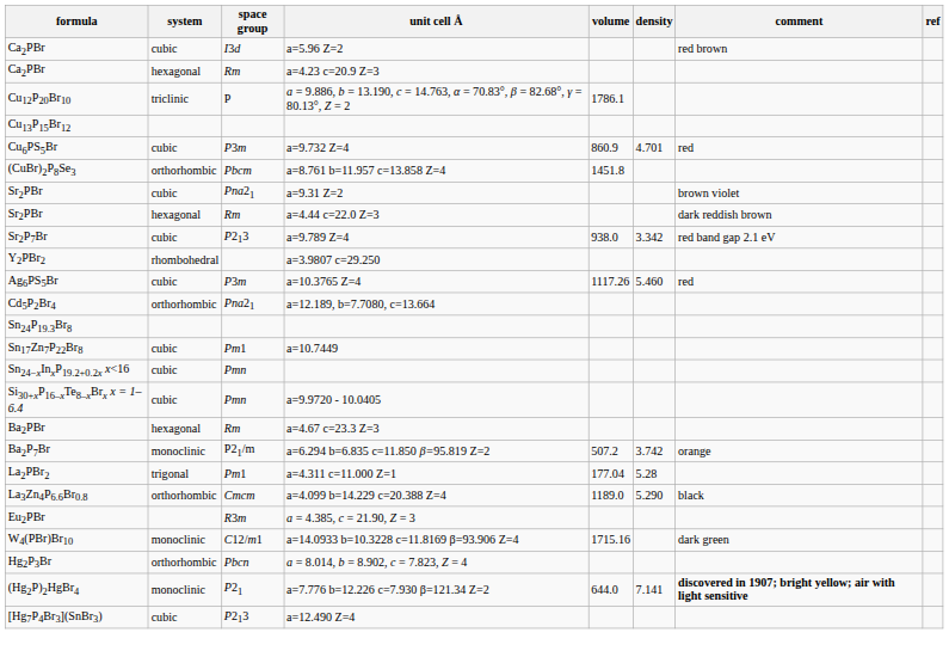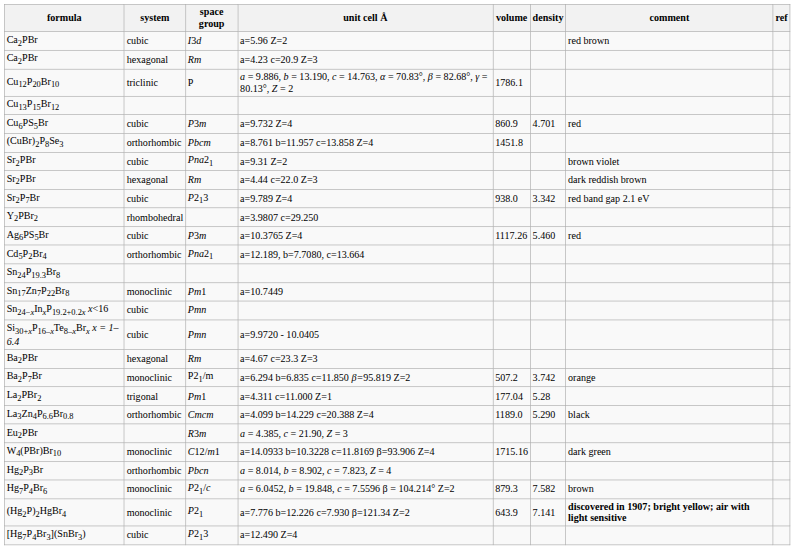 <table class="wikitable">
 <tr>
 <th>formula</th>
 <th>system</th>
 <th>space group</th>
 <th>unit cell Å</th>
 <th>volume</th>
 <th>density</th>
 <th>comment</th>
 <th>ref</th>
 </tr>
 <tr>
 <td>Ca<sub>2</sub>PBr</td>
 <td>cubic</td>
 <td><em>I</em>3<em>d</em></td>
 <td>a=5.96 Z=2</td>
 <td></td>
 <td></td>
 <td>red brown</td>
 <td></td>
 </tr>
 <tr>
 <td>Ca<sub>2</sub>PBr</td>
 <td>hexagonal</td>
 <td><em>R</em><em>m</em></td>
 <td>a=4.23 c=20.9 Z=3</td>
 <td></td>
 <td></td>
 <td></td>
 <td></td>
 </tr>
 <tr>
 <td>Cu<sub>12</sub>P<sub>20</sub>Br<sub>10</sub></td>
 <td>triclinic</td>
 <td>P</td>
 <td><em>a</em> = 9.886, <em>b</em> = 13.190, <em>c</em> = 14.763, <em>α</em> = 70.83°, <em>β</em> = 82.68°, <em>γ</em> = 80.13°, <em>Z</em> = 2</td>
 <td>1786.1</td>
 <td></td>
 <td></td>
 <td></td>
 </tr>
 <tr>
 <td>Cu<sub>13</sub>P<sub>15</sub>Br<sub>12</sub></td>
 <td></td>
 <td></td>
 <td></td>
 <td></td>
 <td></td>
 <td></td>
 <td></td>
 </tr>
 <tr>
 <td>Cu<sub>6</sub>PS<sub>5</sub>Br</td>
 <td>cubic</td>
 <td><em>P</em>3<em>m</em></td>
 <td>a=9.732 Z=4</td>
 <td>860.9</td>
 <td>4.701</td>
 <td>red</td>
 <td></td>
 </tr>
 <tr>
 <td>(CuBr)<sub>2</sub>P<sub>8</sub>Se<sub>3</sub></td>
 <td>orthorhombic</td>
 <td><em>Pbcm</em></td>
 <td>a=8.761 b=11.957 c=13.858 Z=4</td>
 <td>1451.8</td>
 <td></td>
 <td></td>
 <td></td>
 </tr>
 <tr>
 <td>Sr<sub>2</sub>PBr</td>
 <td>cubic</td>
 <td><em>Pna</em>2<sub>1</sub></td>
 <td>a=9.31 Z=2</td>
 <td></td>
 <td></td>
 <td>brown violet</td>
 <td></td>
 </tr>
 <tr>
 <td>Sr<sub>2</sub>PBr</td>
 <td>hexagonal</td>
 <td><em>R</em><em>m</em></td>
 <td>a=4.44 c=22.0 Z=3</td>
 <td></td>
 <td></td>
 <td>dark reddish brown</td>
 <td></td>
 </tr>
 <tr>
 <td>Sr<sub>2</sub>P<sub>7</sub>Br</td>
 <td>cubic</td>
 <td><em>P</em>2<sub>1</sub>3</td>
 <td>a=9.789 Z=4</td>
 <td>938.0</td>
 <td>3.342</td>
 <td>red band gap 2.1 eV</td>
 <td></td>
 </tr>
 <tr>
 <td>Y<sub>2</sub>PBr<sub>2</sub></td>
 <td>rhombohedral</td>
 <td></td>
 <td>a=3.9807 c=29.250</td>
 <td></td>
 <td></td>
 <td></td>
 <td></td>
 </tr>
 <tr>
 <td>Ag<sub>6</sub>PS<sub>5</sub>Br</td>
 <td>cubic</td>
 <td><em>P</em>3<em>m</em></td>
 <td>a=10.3765 Z=4</td>
 <td>1117.26</td>
 <td>5.460</td>
 <td>red</td>
 <td></td>
 </tr>
 <tr>
 <td>Cd<sub>5</sub>P<sub>2</sub>Br<sub>4</sub></td>
 <td>orthorhombic</td>
 <td><em>Pna</em>2<sub>1</sub></td>
 <td>a=12.189, b=7.7080, c=13.664</td>
 <td></td>
 <td></td>
 <td></td>
 <td></td>
 </tr>
 <tr>
 <td>Sn<sub>24</sub>P<sub>19.3</sub>Br<sub>8</sub></td>
 <td></td>
 <td></td>
 <td></td>
 <td></td>
 <td></td>
 <td></td>
 <td></td>
 </tr>
 <tr>
 <td>Sn<sub>17</sub>Zn<sub>7</sub>P<sub>22</sub>Br<sub>8</sub></td>
-<td>cubic</td>
+<td>monoclinic</td>
 <td><em>P</em><em>m</em>1</td>
 <td>a=10.7449</td>
 <td></td>
 <td></td>
 <td></td>
 <td></td>
 </tr>
 <tr>
 <td>Sn<sub>24−<em>x</em></sub>In<sub><em>x</em></sub>P<sub>19.2+0.2<em>x</em></sub> <em>x</em><16</td>
 <td>cubic</td>
 <td><em>Pm</em><em>n</em></td>
 <td></td>
 <td></td>
 <td></td>
 <td></td>
 <td></td>
 </tr>
 <tr>
 <td>Si<sub>30+<em>x</em></sub>P<sub>16–<em>x</em></sub>Te<sub>8–<em>x</em></sub>Br<sub><em>x</em></sub> <em>x = 1–6.4</em></td>
 <td>cubic</td>
 <td><em>Pm</em><em>n</em></td>
 <td>a=9.9720 - 10.0405</td>
 <td></td>
 <td></td>
 <td></td>
 <td></td>
 </tr>
 <tr>
 <td>Ba<sub>2</sub>PBr</td>
 <td>hexagonal</td>
 <td><em>R</em><em>m</em></td>
 <td>a=4.67 c=23.3 Z=3</td>
 <td></td>
 <td></td>
 <td></td>
 <td></td>
 </tr>
 <tr>
 <td>Ba<sub>2</sub>P<sub>7</sub>Br</td>
 <td>monoclinic</td>
 <td>P2<sub>1</sub>/m</td>
 <td>a=6.294 b=6.835 c=11.850 <em>β=</em>95.819 Z=2</td>
 <td>507.2</td>
 <td>3.742</td>
 <td>orange</td>
 <td></td>
 </tr>
 <tr>
 <td>La<sub>2</sub>PBr<sub>2</sub></td>
 <td>trigonal</td>
 <td><em>P</em><em>m</em>1</td>
 <td>a=4.311 c=11.000 Z=1</td>
 <td>177.04</td>
 <td>5.28</td>
 <td></td>
 <td></td>
 </tr>
 <tr>
 <td>La<sub>3</sub>Zn<sub>4</sub>P<sub>6.6</sub>Br<sub>0.8</sub></td>
 <td>orthorhombic</td>
 <td><em>Cmcm</em></td>
 <td>a=4.099 b=14.229 c=20.388 Z=4</td>
 <td>1189.0</td>
 <td>5.290</td>
 <td>black</td>
 <td></td>
 </tr>
 <tr>
 <td>Eu<sub>2</sub>PBr</td>
 <td></td>
 <td><em>R</em>3<em>m</em></td>
 <td><em>a</em> = 4.385, <em>c</em> = 21.90, <em>Z</em> = 3</td>
 <td></td>
 <td></td>
 <td></td>
 <td></td>
 </tr>
 <tr>
 <td>W<sub>4</sub>(PBr)Br<sub>10</sub></td>
 <td>monoclinic</td>
 <td><em>C</em>12/<em>m</em>1</td>
 <td>a=14.0933 b=10.3228 c=11.8169 β=93.906 Z=4</td>
 <td>1715.16</td>
 <td></td>
 <td>dark green</td>
 <td></td>
 </tr>
 <tr>
 <td>Hg<sub>2</sub>P<sub>3</sub>Br</td>
 <td>orthorhombic</td>
 <td><em>Pbcn</em></td>
 <td><em>a</em> = 8.014, <em>b</em> = 8.902, <em>c</em> = 7.823, <em>Z</em> = 4</td>
 <td></td>
 <td></td>
 <td></td>
 <td></td>
 </tr>
 <tr>
+<td>Hg<sub>7</sub>P<sub>4</sub>Br<sub>6</sub></td>
+<td>monoclinic</td>
+<td><em>P</em>2<sub>1</sub>/<em>c</em></td>
+<td><em>a</em> = 6.0452, <em>b</em> = 19.848, <em>c</em> = 7.5596 β = 104.214° Z=2</td>
+<td>879.3</td>
+<td>7.582</td>
+<td>brown</td>
+<td></td>
+</tr>
+<tr>
 <td>(Hg<sub>2</sub>P)<sub>2</sub>HgBr<sub>4</sub></td>
 <td>monoclinic</td>
 <td><em>P</em>2<sub>1</sub></td>
 <td>a=7.776 b=12.226 c=7.930 β=121.34 Z=2</td>
-<td>644.0</td>
+<td>643.9</td>
 <td>7.141</td>
 <td><strong>discovered in 1907; bright yellow; air with light sensitive</strong></td>
 <td></td>
 </tr>
 <tr>
 <td>[Hg<sub>7</sub>P<sub>4</sub>Br<sub>3</sub>](SnBr<sub>3</sub>)</td>
 <td>cubic</td>
 <td><em>P</em>2<sub>1</sub>3</td>
 <td>a=12.490 Z=4</td>
 <td></td>
 <td></td>
 <td></td>
 <td></td>
 </tr>
 </table>
